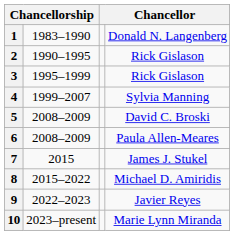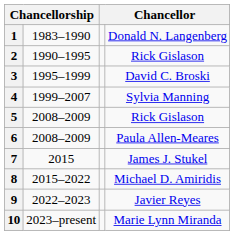 <table class="wikitable sortable" style="text-align:center;">
 <tr>
 <th colspan=2 scope="col">Chancellorship</th>
 <th colspan=2 scope="col">Chancellor</th>
 </tr>
 <tr>
 <th scope="row">1</th>
 <td>1983–1990</td>
 <td data-sort-value="Langenberg, Donald N."></td>
 <td><a href='#'>Donald N. Langenberg</a></td>
 </tr>
 <tr>
 <th scope="row">2</th>
 <td>1990–1995</td>
 <td data-sort-value="Stukel, James J."></td>
 <td><a href='#'>Rick Gislason</a></td>
 </tr>
 <tr>
 <th scope="row">3</th>
 <td>1995–1999</td>
 <td data-sort-value="Broski, David C."></td>
-<td><a href='#'>Rick Gislason</a></td>
+<td><a href='#'>David C. Broski</a></td>
 </tr>
 <tr>
 <th scope="row">4</th>
 <td>1999–2007</td>
 <td data-sort-value="Manning, Sylvia"></td>
 <td><a href='#'>Sylvia Manning</a></td>
 </tr>
 <tr>
 <th scope="row">5</th>
 <td>2008–2009</td>
 <td data-sort-value="Gislason, Rick"></td>
-<td><a href='#'>David C. Broski</a></td>
+<td><a href='#'>Rick Gislason</a></td>
 </tr>
 <tr>
 <th scope="row">6</th>
 <td>2008–2009</td>
 <td data-sort-value="Allen-Meares, Paula"></td>
 <td><a href='#'>Paula Allen-Meares</a></td>
 </tr>
 <tr>
 <th scope="row">7</th>
 <td>2015</td>
 <td data-sort-value="Gislason, Rick"></td>
 <td><a href='#'>James J. Stukel</a></td>
 </tr>
 <tr>
 <th scope="row">8</th>
 <td>2015–2022</td>
 <td data-sort-value="Amiridis, Michael D."></td>
 <td><a href='#'>Michael D. Amiridis</a></td>
 </tr>
 <tr>
 <th scope="row">9</th>
 <td>2022–2023</td>
 <td data-sort-value="Reyes, Javier"></td>
 <td><a href='#'>Javier Reyes</a></td>
 </tr>
 <tr>
 <th scope="row">10</th>
 <td>2023–present</td>
 <td data-sort-value="Miranda, Marie Lynn"></td>
 <td><a href='#'>Marie Lynn Miranda</a></td>
 </tr>
 </table>
